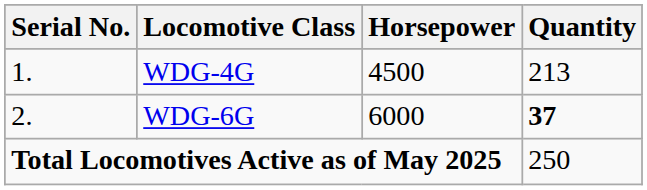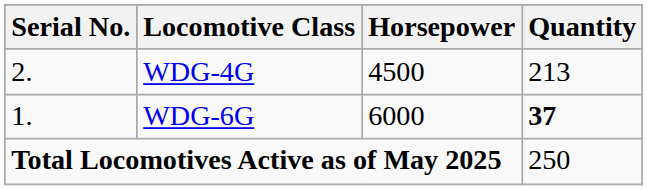 <table class="wikitable">
 <tr>
 <th>Serial No.</th>
 <th>Locomotive Class</th>
 <th>Horsepower</th>
 <th>Quantity</th>
 </tr>
 <tr>
-<td>1.</td>
+<td>2.</td>
 <td><a href='#'>WDG-4G</a></td>
 <td>4500</td>
 <td>213</td>
 </tr>
 <tr>
-<td>2.</td>
+<td>1.</td>
 <td><a href='#'>WDG-6G</a></td>
 <td>6000</td>
 <td><strong>37</strong></td>
 </tr>
 <tr>
 <td colspan="3"><strong>Total Locomotives Active as of May 2025</strong></td>
 <td>250</td>
 </tr>
 </table>
